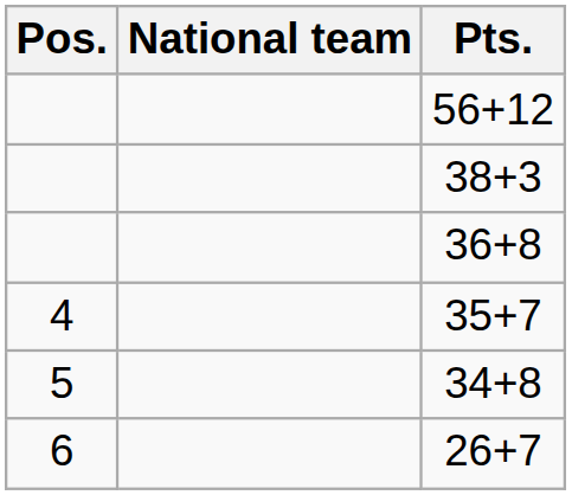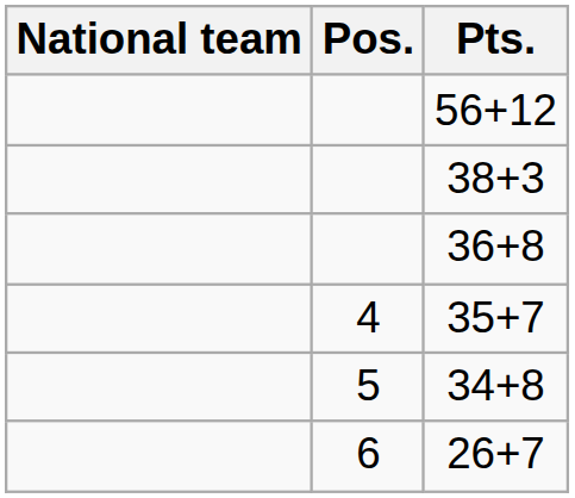 <table class=wikitable>
 <tr>
+<th>National team</th>
 <th>Pos.</th>
-<th>National team</th>
 <th>Pts.</th>
 </tr>
 <tr align=center>
+<td align=left></td>
 <td></td>
-<td align=left></td>
 <td>56+12</td>
 </tr>
 <tr align=center>
+<td align=left></td>
 <td></td>
-<td align=left></td>
 <td>38+3</td>
 </tr>
 <tr align=center>
+<td align=left></td>
 <td></td>
-<td align=left></td>
 <td>36+8</td>
 </tr>
 <tr align=center>
+<td align=left></td>
 <td>4</td>
-<td align=left></td>
 <td>35+7</td>
 </tr>
 <tr align=center>
+<td align=left></td>
 <td>5</td>
-<td align=left></td>
 <td>34+8</td>
 </tr>
 <tr align=center>
+<td align=left></td>
 <td>6</td>
-<td align=left></td>
 <td>26+7</td>
 </tr>
 </table>
